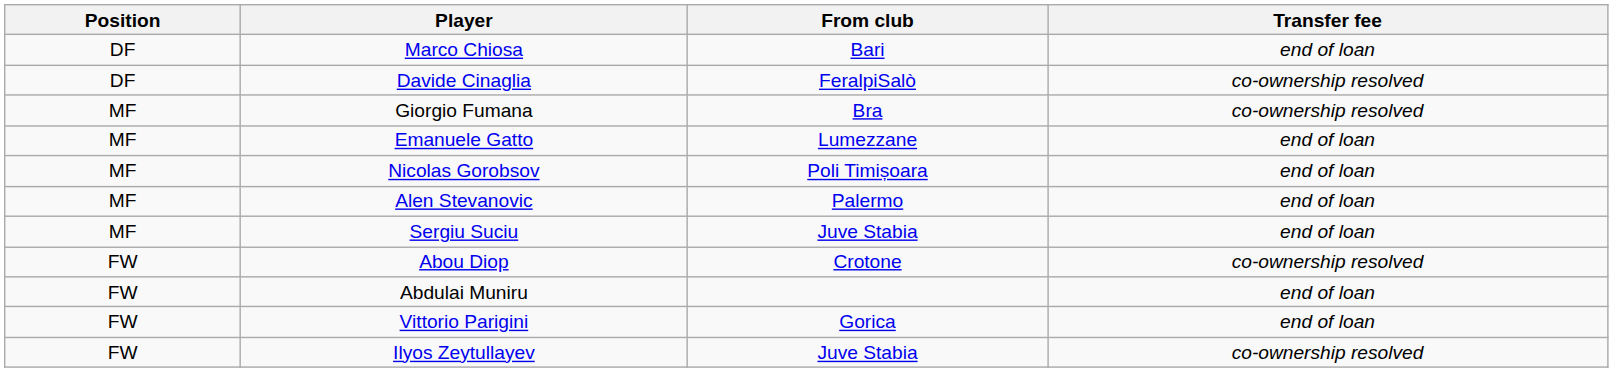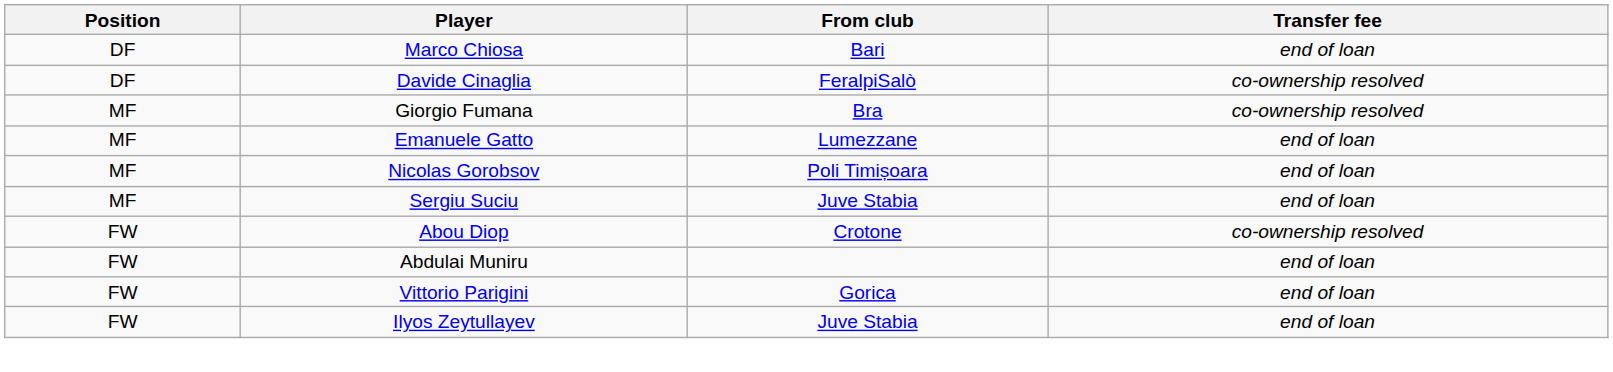 <table class="wikitable sortable" style="width:90%; text-align:center; font-size:85%; text-align:centre;">
 <tr>
 <th>Position</th>
 <th>Player</th>
 <th>From club</th>
 <th>Transfer fee</th>
 </tr>
 <tr>
 <td>DF</td>
 <td><a href='#'>Marco Chiosa</a></td>
 <td><a href='#'>Bari</a></td>
 <td><em>end of loan</em></td>
 </tr>
 <tr>
 <td>DF</td>
 <td><a href='#'>Davide Cinaglia</a></td>
 <td><a href='#'>FeralpiSalò</a></td>
 <td><em>co-ownership resolved</em></td>
 </tr>
 <tr>
 <td>MF</td>
 <td>Giorgio Fumana</td>
 <td><a href='#'>Bra</a></td>
 <td><em>co-ownership resolved</em></td>
 </tr>
 <tr>
 <td>MF</td>
 <td><a href='#'>Emanuele Gatto</a></td>
 <td><a href='#'>Lumezzane</a></td>
 <td><em>end of loan</em></td>
 </tr>
 <tr>
 <td>MF</td>
 <td><a href='#'>Nicolas Gorobsov</a></td>
 <td><a href='#'>Poli Timișoara</a></td>
 <td><em>end of loan</em></td>
 </tr>
 <tr>
 <td>MF</td>
-<td><a href='#'>Alen Stevanovic</a></td>
-<td><a href='#'>Palermo</a></td>
-<td><em>end of loan</em></td>
-</tr>
-<tr>
-<td>MF</td>
 <td><a href='#'>Sergiu Suciu</a></td>
 <td><a href='#'>Juve Stabia</a></td>
 <td><em>end of loan</em></td>
 </tr>
 <tr>
 <td>FW</td>
 <td><a href='#'>Abou Diop</a></td>
 <td><a href='#'>Crotone</a></td>
 <td><em>co-ownership resolved</em></td>
 </tr>
 <tr>
 <td>FW</td>
 <td>Abdulai Muniru</td>
 <td></td>
 <td><em>end of loan</em></td>
 </tr>
 <tr>
 <td>FW</td>
 <td><a href='#'>Vittorio Parigini</a></td>
 <td><a href='#'>Gorica</a></td>
 <td><em>end of loan</em></td>
 </tr>
 <tr>
 <td>FW</td>
 <td><a href='#'>Ilyos Zeytullayev</a></td>
 <td><a href='#'>Juve Stabia</a></td>
-<td><em>co-ownership resolved</em></td>
+<td><em>end of loan</em></td>
 </tr>
 </table>
